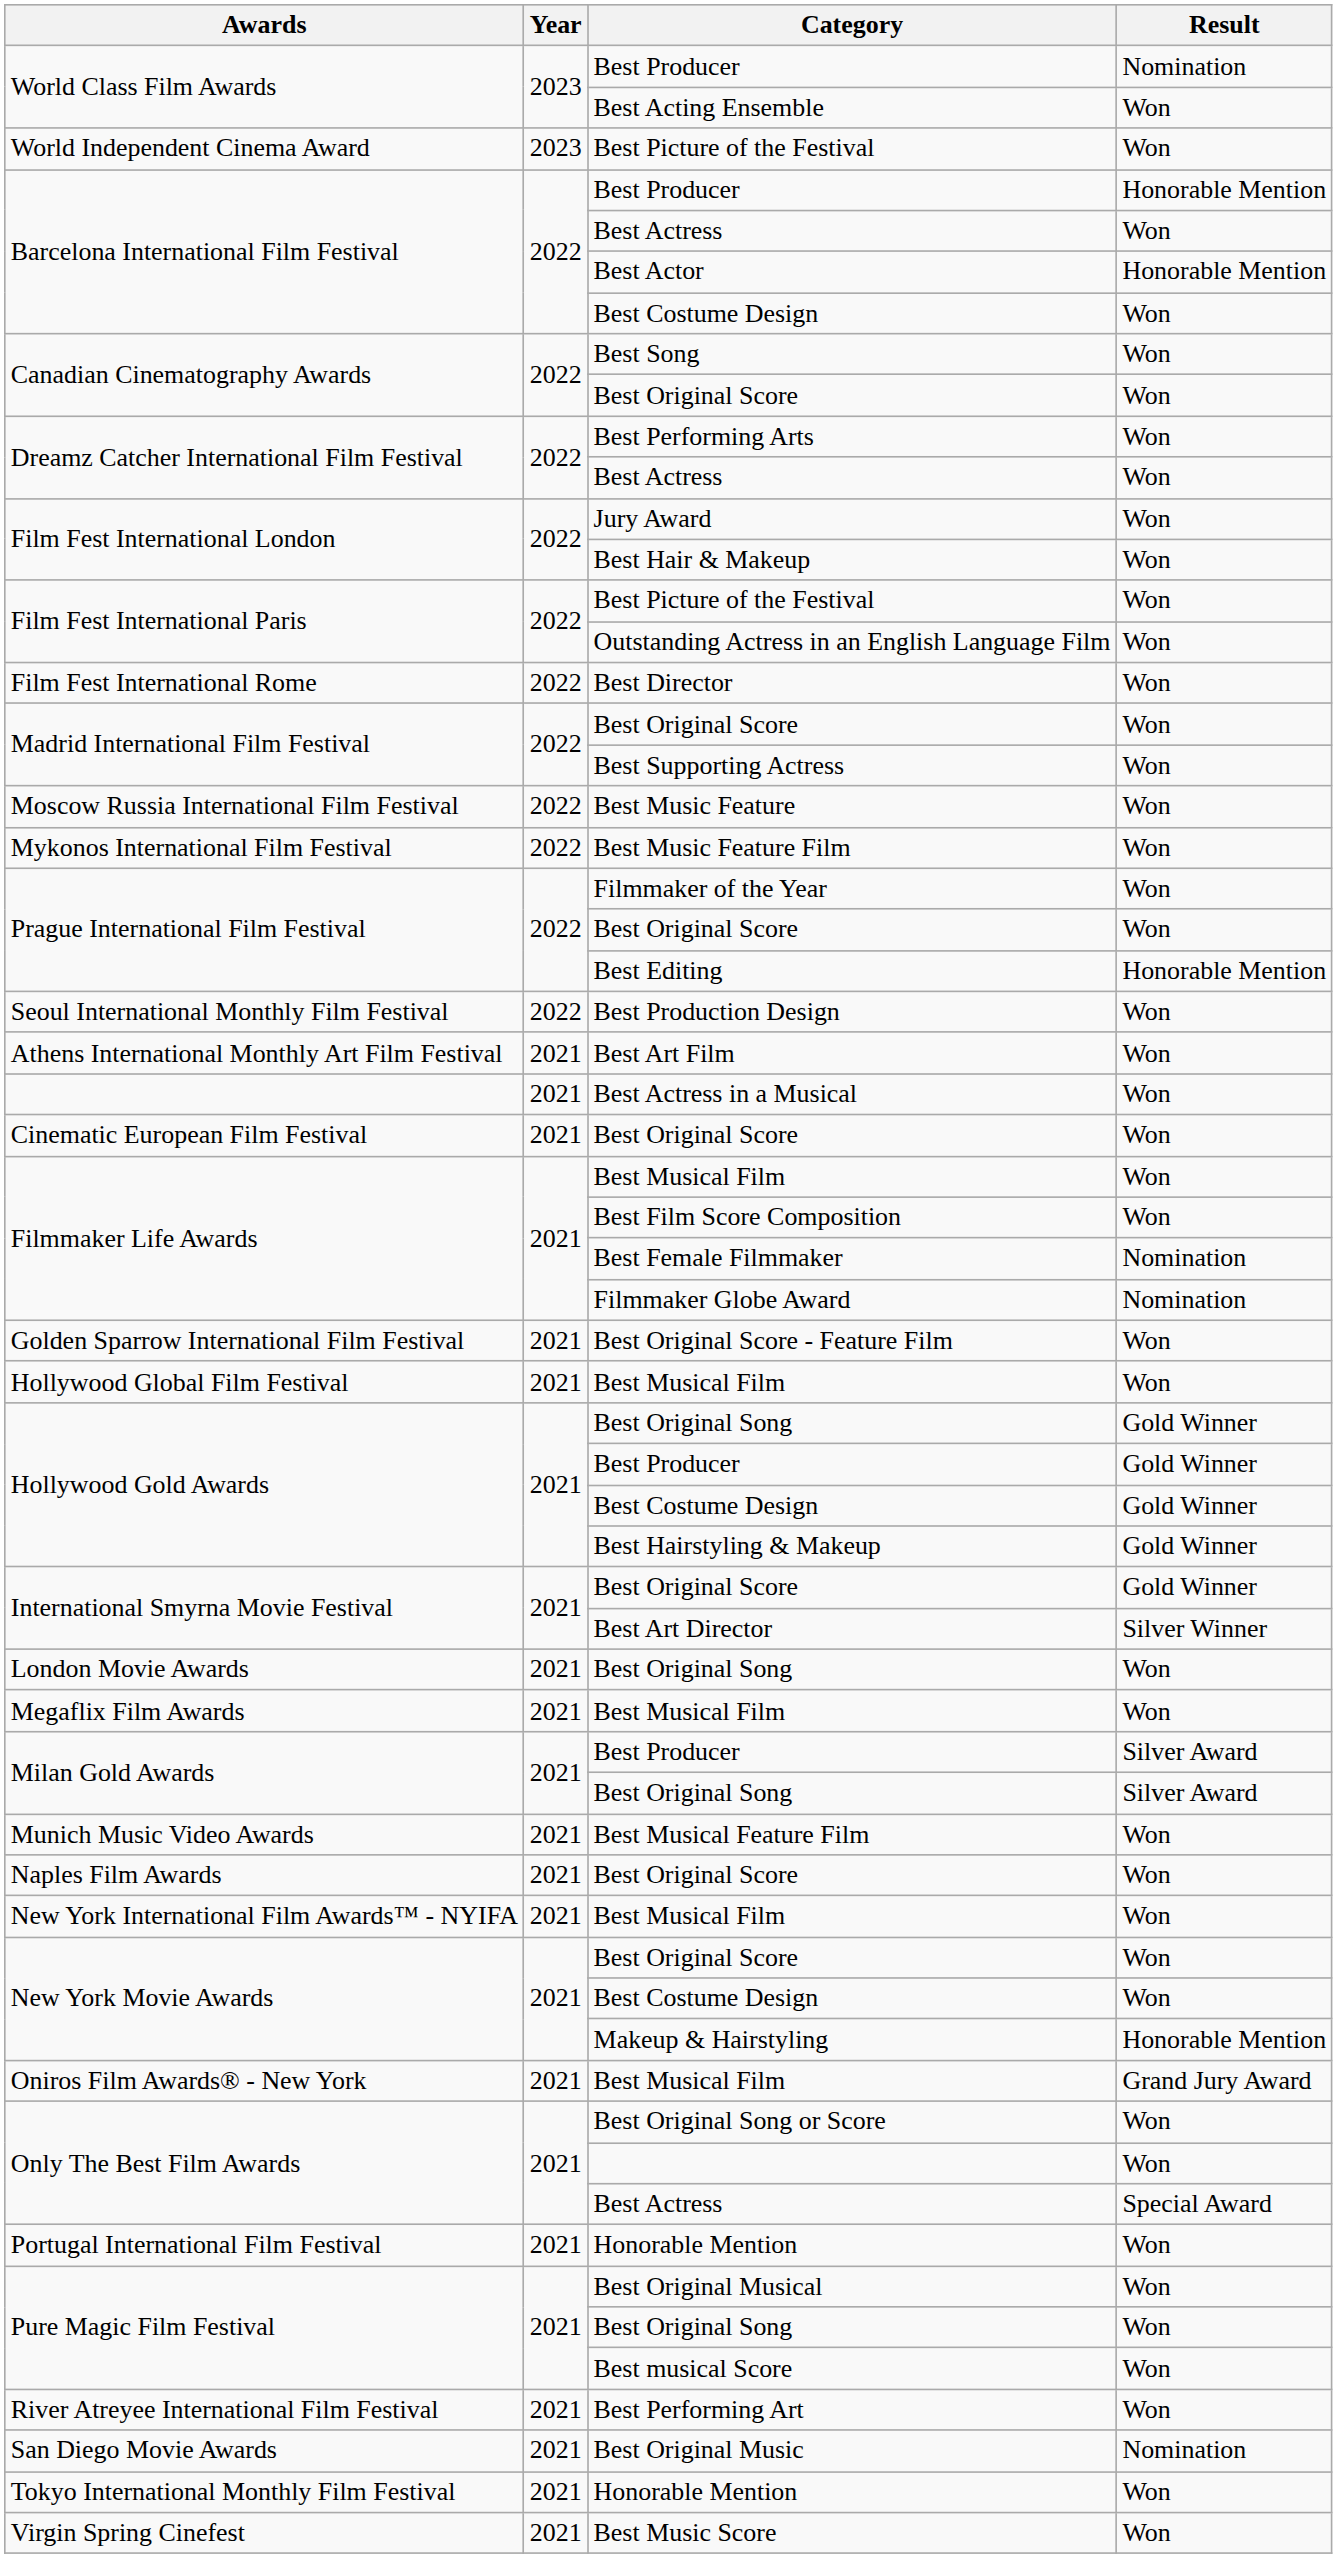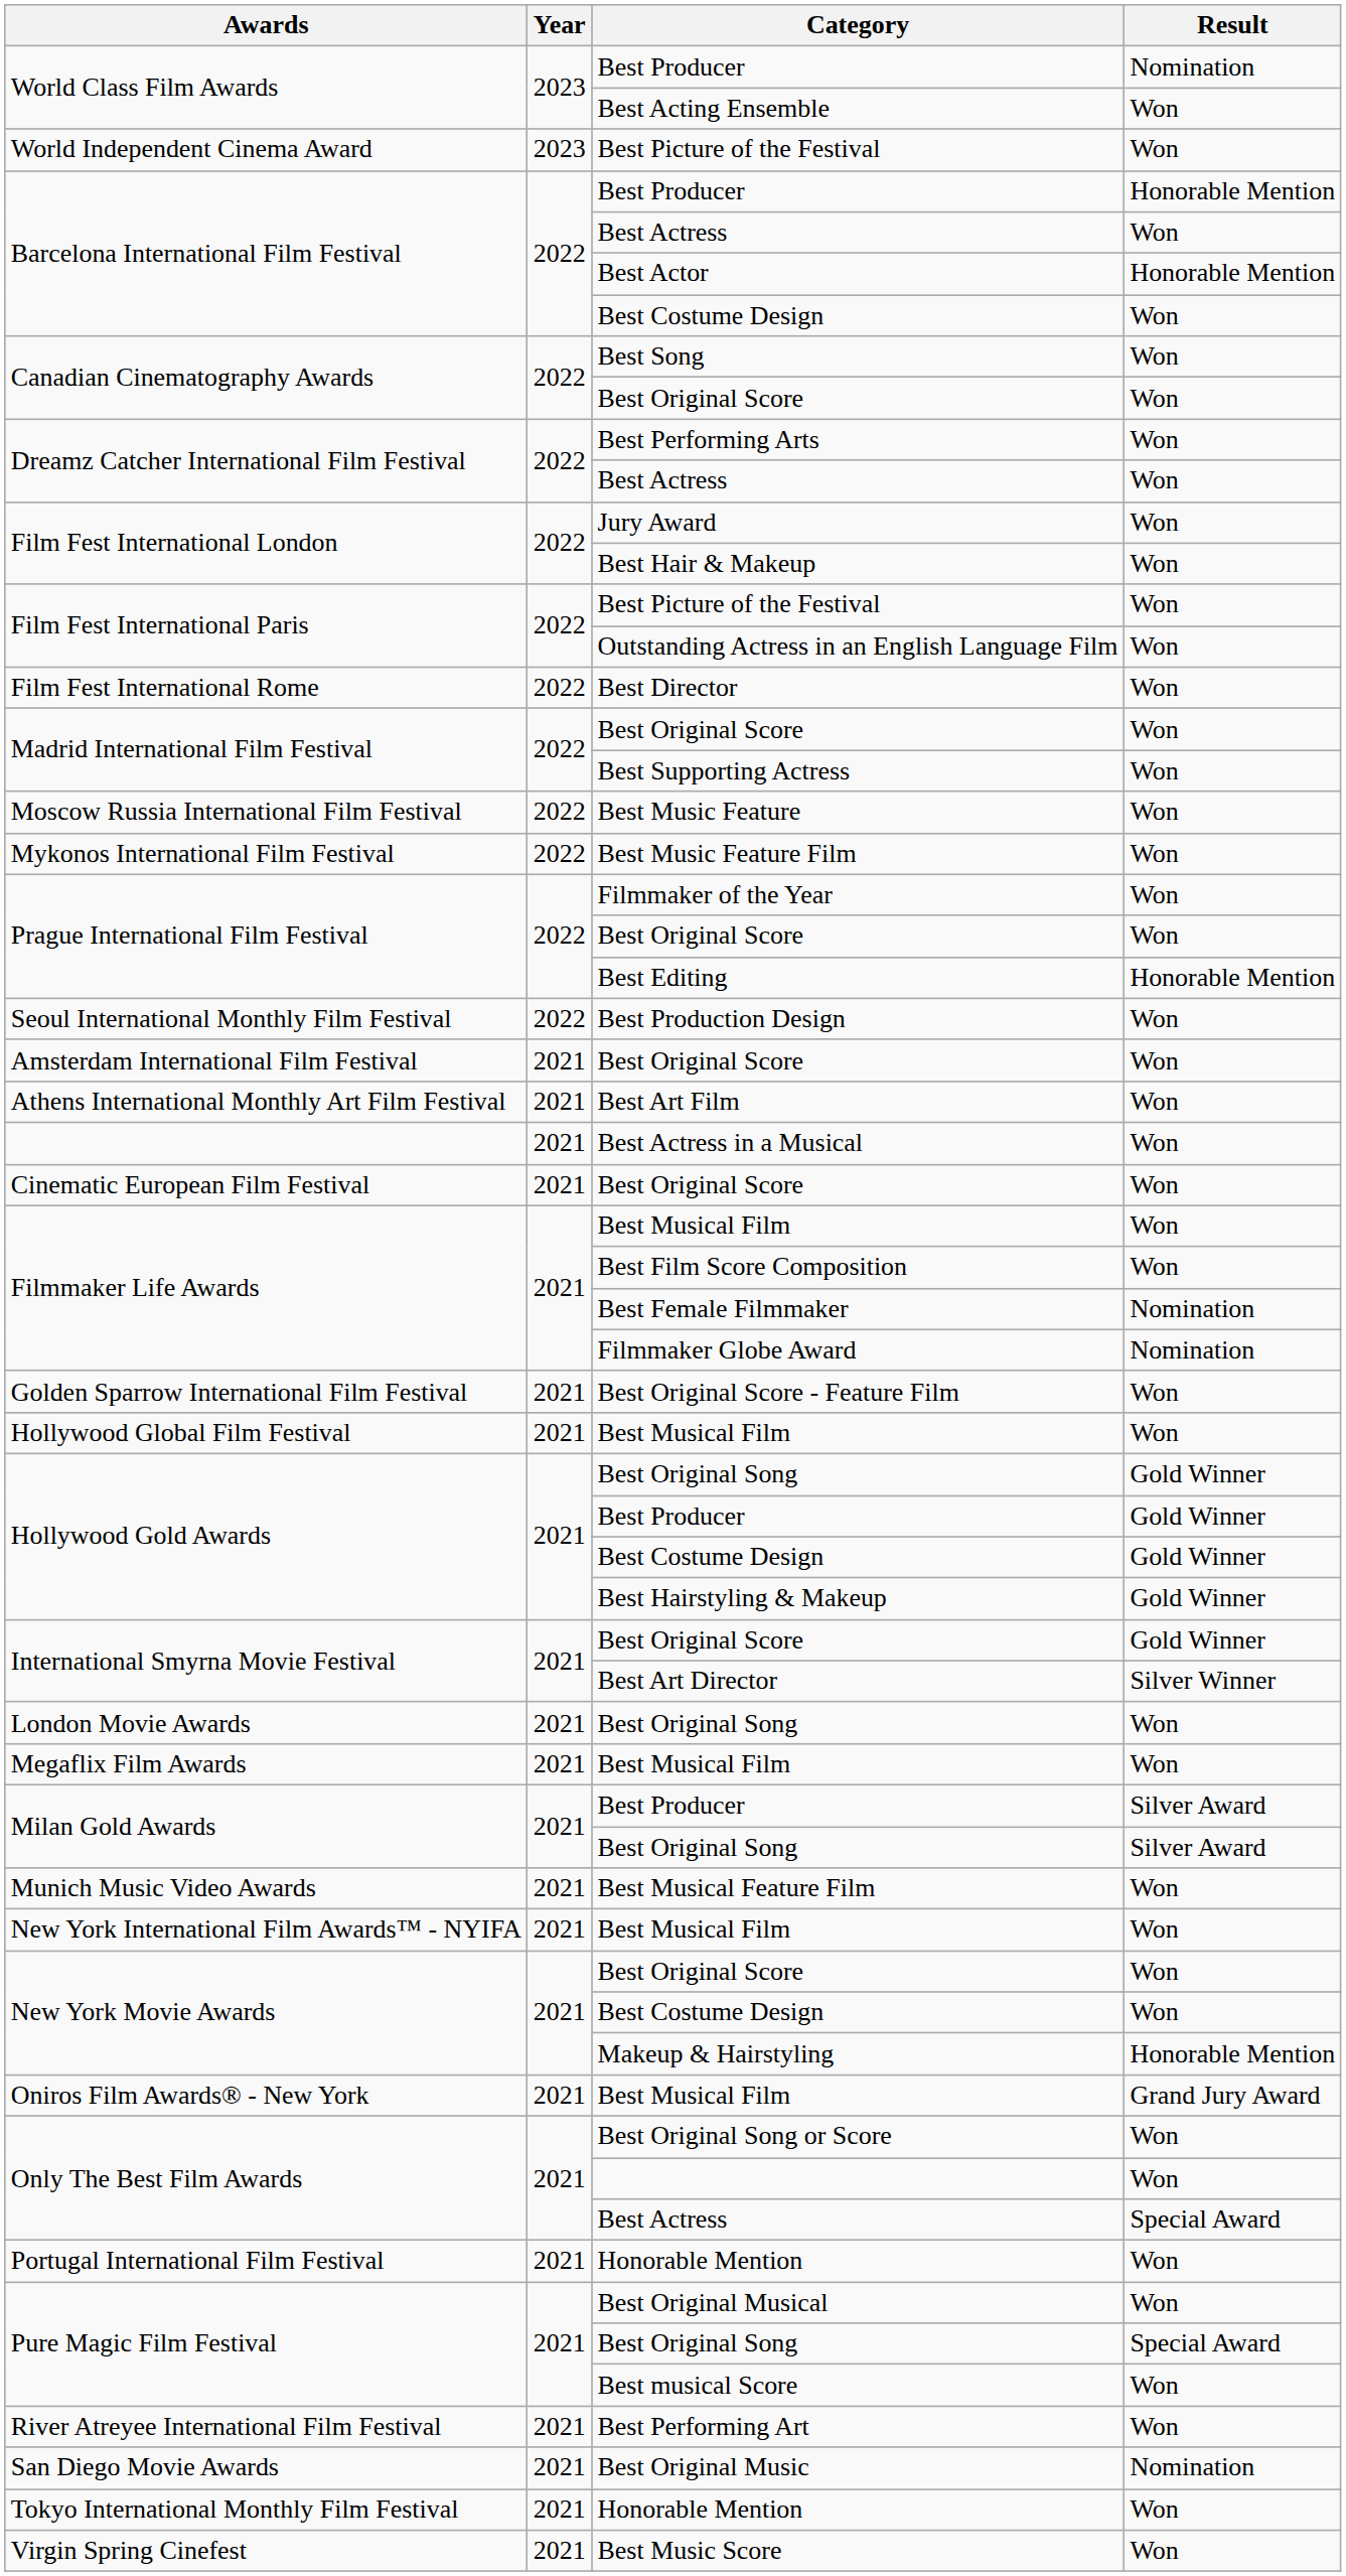 <table class="wikitable">
 <tr>
 <th>Awards</th>
 <th>Year</th>
 <th>Category</th>
 <th>Result</th>
 </tr>
 <tr>
 <td rowspan="2">World Class Film Awards</td>
 <td rowspan="2">2023</td>
 <td>Best Producer</td>
 <td>Nomination</td>
 </tr>
 <tr>
 <td>Best Acting Ensemble</td>
 <td>Won</td>
 </tr>
 <tr>
 <td>World Independent Cinema Award</td>
 <td>2023</td>
 <td>Best Picture of the Festival</td>
 <td>Won</td>
 </tr>
 <tr>
 <td rowspan="4">Barcelona International Film Festival</td>
 <td rowspan="4">2022</td>
 <td>Best Producer</td>
 <td>Honorable Mention</td>
 </tr>
 <tr>
 <td>Best Actress</td>
 <td>Won</td>
 </tr>
 <tr>
 <td>Best Actor</td>
 <td>Honorable Mention</td>
 </tr>
 <tr>
 <td>Best Costume Design</td>
 <td>Won</td>
 </tr>
 <tr>
 <td rowspan="2">Canadian Cinematography Awards</td>
 <td rowspan="2">2022</td>
 <td>Best Song</td>
 <td>Won</td>
 </tr>
 <tr>
 <td>Best Original Score</td>
 <td>Won</td>
 </tr>
 <tr>
 <td rowspan="2">Dreamz Catcher International Film Festival</td>
 <td rowspan="2">2022</td>
 <td>Best Performing Arts</td>
 <td>Won</td>
 </tr>
 <tr>
 <td>Best Actress</td>
 <td>Won</td>
 </tr>
 <tr>
 <td rowspan="2">Film Fest International London</td>
 <td rowspan="2">2022</td>
 <td>Jury Award</td>
 <td>Won</td>
 </tr>
 <tr>
 <td>Best Hair & Makeup</td>
 <td>Won</td>
 </tr>
 <tr>
 <td rowspan="2">Film Fest International Paris</td>
 <td rowspan="2">2022</td>
 <td>Best Picture of the Festival</td>
 <td>Won</td>
 </tr>
 <tr>
 <td>Outstanding Actress in an English Language Film</td>
 <td>Won</td>
 </tr>
 <tr>
 <td>Film Fest International Rome</td>
 <td>2022</td>
 <td>Best Director</td>
 <td>Won</td>
 </tr>
 <tr>
 <td rowspan="2">Madrid International Film Festival</td>
 <td rowspan="2">2022</td>
 <td>Best Original Score</td>
 <td>Won</td>
 </tr>
 <tr>
 <td>Best Supporting Actress</td>
 <td>Won</td>
 </tr>
 <tr>
 <td>Moscow Russia International Film Festival</td>
 <td>2022</td>
 <td>Best Music Feature</td>
 <td>Won</td>
 </tr>
 <tr>
 <td>Mykonos International Film Festival</td>
 <td>2022</td>
 <td>Best Music Feature Film</td>
 <td>Won</td>
 </tr>
 <tr>
 <td rowspan="3">Prague International Film Festival</td>
 <td rowspan="3">2022</td>
 <td>Filmmaker of the Year</td>
 <td>Won</td>
 </tr>
 <tr>
 <td>Best Original Score</td>
 <td>Won</td>
 </tr>
 <tr>
 <td>Best Editing</td>
 <td>Honorable Mention</td>
 </tr>
 <tr>
 <td>Seoul International Monthly Film Festival</td>
 <td>2022</td>
 <td>Best Production Design</td>
 <td>Won</td>
 </tr>
 <tr>
+<td>Amsterdam International Film Festival </td>
+<td>2021</td>
+<td>Best Original Score</td>
+<td>Won</td>
+</tr>
+<tr>
 <td>Athens International Monthly Art Film Festival</td>
 <td>2021</td>
 <td>Best Art Film</td>
 <td>Won</td>
 </tr>
 <tr>
 <td></td>
 <td>2021</td>
 <td>Best Actress in a Musical</td>
 <td>Won</td>
 </tr>
 <tr>
 <td>Cinematic European Film Festival</td>
 <td>2021</td>
 <td>Best Original Score</td>
 <td>Won</td>
 </tr>
 <tr>
 <td rowspan="4">Filmmaker Life Awards</td>
 <td rowspan="4">2021</td>
 <td>Best Musical Film</td>
 <td>Won</td>
 </tr>
 <tr>
 <td>Best Film Score Composition</td>
 <td>Won</td>
 </tr>
 <tr>
 <td>Best Female Filmmaker</td>
 <td>Nomination</td>
 </tr>
 <tr>
 <td>Filmmaker Globe Award</td>
 <td>Nomination</td>
 </tr>
 <tr>
 <td>Golden Sparrow International Film Festival</td>
 <td>2021</td>
 <td>Best Original Score - Feature Film</td>
 <td>Won</td>
 </tr>
 <tr>
 <td>Hollywood Global Film Festival</td>
 <td>2021</td>
 <td>Best Musical Film</td>
 <td>Won</td>
 </tr>
 <tr>
 <td rowspan="4">Hollywood Gold Awards</td>
 <td rowspan="4">2021</td>
 <td>Best Original Song</td>
 <td>Gold Winner</td>
 </tr>
 <tr>
 <td>Best Producer</td>
 <td>Gold Winner</td>
 </tr>
 <tr>
 <td>Best Costume Design</td>
 <td>Gold Winner</td>
 </tr>
 <tr>
 <td>Best Hairstyling & Makeup</td>
 <td>Gold Winner</td>
 </tr>
 <tr>
 <td rowspan="2">International Smyrna Movie Festival</td>
 <td rowspan="2">2021</td>
 <td>Best Original Score</td>
 <td>Gold Winner</td>
 </tr>
 <tr>
 <td>Best Art Director</td>
 <td>Silver Winner</td>
 </tr>
 <tr>
 <td>London Movie Awards</td>
 <td>2021</td>
 <td>Best Original Song</td>
 <td>Won</td>
 </tr>
 <tr>
 <td>Megaflix Film Awards</td>
 <td>2021</td>
 <td>Best Musical Film</td>
 <td>Won</td>
 </tr>
 <tr>
 <td rowspan="2">Milan Gold Awards</td>
 <td rowspan="2">2021</td>
 <td>Best Producer</td>
 <td>Silver Award</td>
 </tr>
 <tr>
 <td>Best Original Song</td>
 <td>Silver Award</td>
 </tr>
 <tr>
 <td>Munich Music Video Awards</td>
 <td>2021</td>
 <td>Best Musical Feature Film</td>
 <td>Won</td>
 </tr>
 <tr>
-<td>Naples Film Awards</td>
-<td>2021</td>
-<td>Best Original Score</td>
-<td>Won</td>
-</tr>
-<tr>
 <td>New York International Film Awards™ - NYIFA</td>
 <td>2021</td>
 <td>Best Musical Film</td>
 <td>Won</td>
 </tr>
 <tr>
 <td rowspan="3">New York Movie Awards</td>
 <td rowspan="3">2021</td>
 <td>Best Original Score</td>
 <td>Won</td>
 </tr>
 <tr>
 <td>Best Costume Design</td>
 <td>Won</td>
 </tr>
 <tr>
 <td>Makeup & Hairstyling</td>
 <td>Honorable Mention</td>
 </tr>
 <tr>
 <td>Oniros Film Awards® - New York</td>
 <td>2021</td>
 <td>Best Musical Film</td>
 <td>Grand Jury Award</td>
 </tr>
 <tr>
 <td rowspan="3">Only The Best Film Awards</td>
 <td rowspan="3">2021</td>
 <td>Best Original Song or Score</td>
 <td>Won</td>
 </tr>
 <tr>
 <td></td>
 <td>Won</td>
 </tr>
 <tr>
 <td>Best Actress</td>
 <td>Special Award</td>
 </tr>
 <tr>
 <td>Portugal International Film Festival</td>
 <td>2021</td>
 <td>Honorable Mention</td>
 <td>Won</td>
 </tr>
 <tr>
 <td rowspan="3">Pure Magic Film Festival</td>
 <td rowspan="3">2021</td>
 <td>Best Original Musical</td>
 <td>Won</td>
 </tr>
 <tr>
 <td>Best Original Song</td>
-<td>Won</td>
+<td>Special Award</td>
 </tr>
 <tr>
 <td>Best musical Score</td>
 <td>Won</td>
 </tr>
 <tr>
 <td>River Atreyee International Film Festival</td>
 <td>2021</td>
 <td>Best Performing Art</td>
 <td>Won</td>
 </tr>
 <tr>
 <td>San Diego Movie Awards</td>
 <td>2021</td>
 <td>Best Original Music</td>
 <td>Nomination</td>
 </tr>
 <tr>
 <td>Tokyo International Monthly Film Festival</td>
 <td>2021</td>
 <td>Honorable Mention</td>
 <td>Won</td>
 </tr>
 <tr>
 <td>Virgin Spring Cinefest</td>
 <td>2021</td>
 <td>Best Music Score</td>
 <td>Won</td>
 </tr>
 </table>
